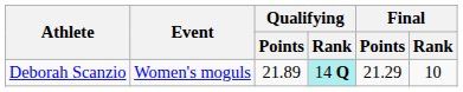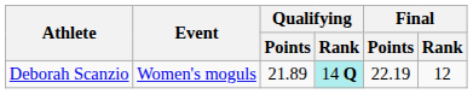 <table class="wikitable">
 <tr>
 <th rowspan="2">Athlete</th>
 <th rowspan="2">Event</th>
 <th colspan="2">Qualifying</th>
 <th colspan="2">Final</th>
 </tr>
 <tr>
 <th>Points</th>
 <th>Rank</th>
 <th>Points</th>
 <th>Rank</th>
 </tr>
 <tr>
 <td><a href='#'>Deborah Scanzio</a></td>
 <td><a href='#'>Women's moguls</a></td>
 <td align="center">21.89</td>
 <td align="center" style="background: paleturquoise;">14 <strong>Q</strong></td>
-<td align="center">21.29</td>
-<td align="center">10</td>
+<td align="center">22.19</td>
+<td align="center">12</td>
 </tr>
 </table>
